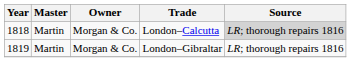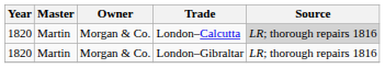 <table class="sortable wikitable">
 <tr>
 <th>Year</th>
 <th>Master</th>
 <th>Owner</th>
 <th>Trade</th>
 <th>Source</th>
 </tr>
 <tr>
-<td>1818</td>
+<td>1820</td>
 <td>Martin</td>
 <td>Morgan & Co.</td>
 <td>London–<a href='#'>Calcutta</a></td>
 <td style="background: lightgrey;"><em>LR</em>; thorough repairs 1816</td>
 </tr>
 <tr>
-<td>1819</td>
+<td>1820</td>
 <td>Martin</td>
 <td>Morgan & Co.</td>
 <td>London–Gibraltar</td>
 <td><em>LR</em>; thorough repairs 1816</td>
 </tr>
 <tr>
 </tr>
 </table>
